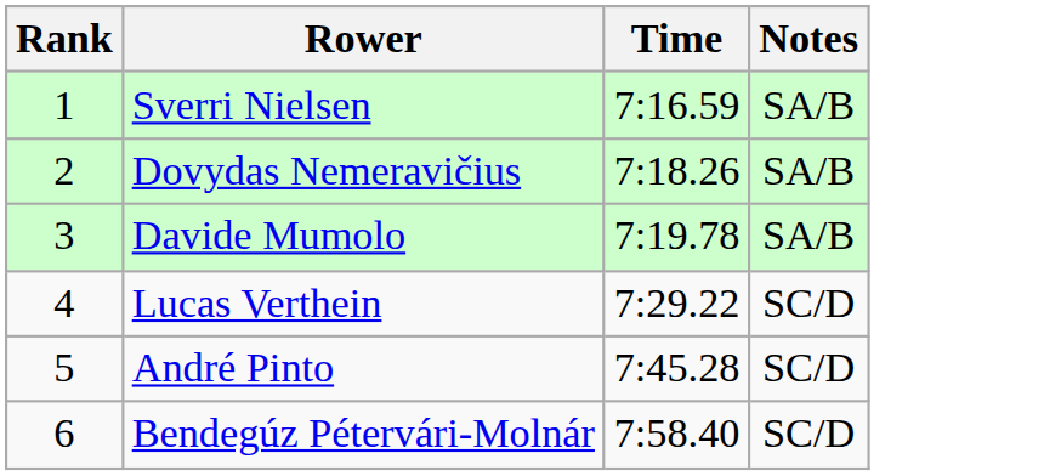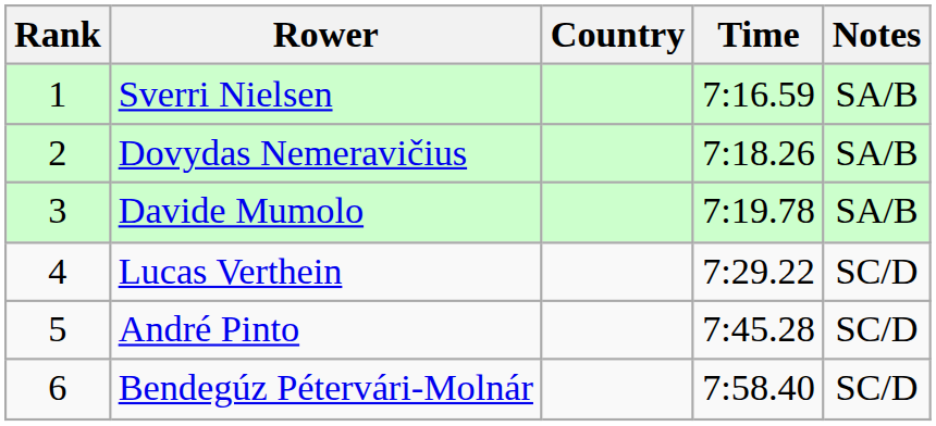 <table class="wikitable" style="text-align:center">
 <tr>
 <th>Rank</th>
 <th>Rower</th>
+<th>Country</th>
 <th>Time</th>
 <th>Notes</th>
 </tr>
 <tr bgcolor=ccffcc>
 <td>1</td>
 <td align="left"><a href='#'>Sverri Nielsen</a></td>
+<td align="left"></td>
 <td>7:16.59</td>
 <td>SA/B</td>
 </tr>
 <tr bgcolor=ccffcc>
 <td>2</td>
 <td align="left"><a href='#'>Dovydas Nemeravičius</a></td>
+<td align="left"></td>
 <td>7:18.26</td>
 <td>SA/B</td>
 </tr>
 <tr bgcolor=ccffcc>
 <td>3</td>
 <td align="left"><a href='#'>Davide Mumolo</a></td>
+<td align="left"></td>
 <td>7:19.78</td>
 <td>SA/B</td>
 </tr>
 <tr>
 <td>4</td>
 <td align="left"><a href='#'>Lucas Verthein</a></td>
+<td align="left"></td>
 <td>7:29.22</td>
 <td>SC/D</td>
 </tr>
 <tr>
 <td>5</td>
 <td align="left"><a href='#'>André Pinto</a></td>
+<td align="left"></td>
 <td>7:45.28</td>
 <td>SC/D</td>
 </tr>
 <tr>
 <td>6</td>
 <td align="left"><a href='#'>Bendegúz Pétervári-Molnár</a></td>
+<td align="left"></td>
 <td>7:58.40</td>
 <td>SC/D</td>
 </tr>
 </table>
